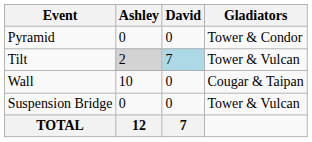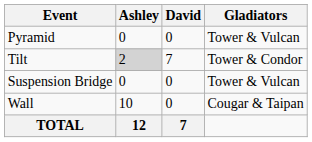 <table class="wikitable">
 <tr>
 <th>Event</th>
 <th>Ashley</th>
 <th>David</th>
 <th>Gladiators</th>
 </tr>
 <tr>
 <td>Pyramid</td>
 <td>0</td>
 <td>0</td>
-<td>Tower & Condor</td>
+<td>Tower & Vulcan</td>
 </tr>
 <tr>
 <td>Tilt</td>
 <td style="background: lightgrey;">2</td>
-<td style="background: lightblue;">7</td>
+<td>7</td>
+<td>Tower & Condor</td>
+</tr>
+<tr>
+<td>Suspension Bridge</td>
+<td>0</td>
+<td>0</td>
 <td>Tower & Vulcan</td>
 </tr>
 <tr>
 <td>Wall</td>
 <td>10</td>
 <td>0</td>
 <td>Cougar & Taipan</td>
 </tr>
 <tr>
-<td>Suspension Bridge</td>
-<td>0</td>
-<td>0</td>
-<td>Tower & Vulcan</td>
-</tr>
-<tr>
 <th>TOTAL</th>
 <th>12</th>
 <th>7</th>
 </tr>
 </table>
